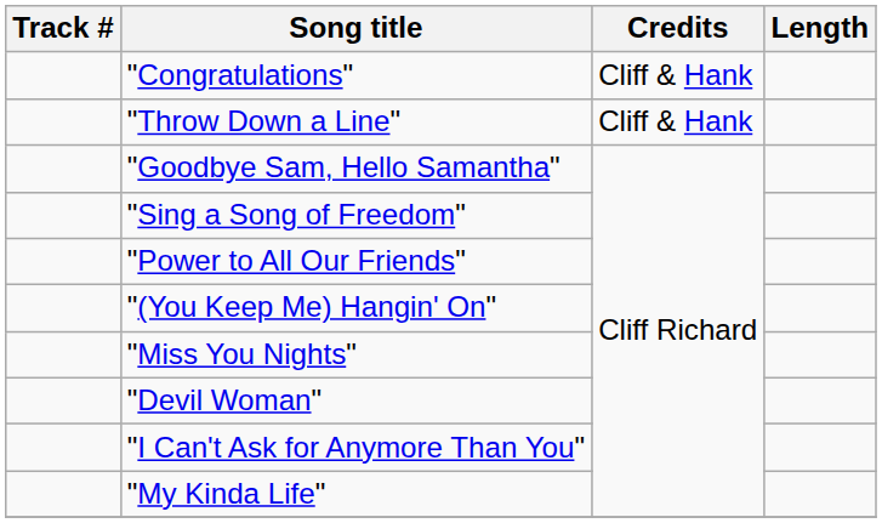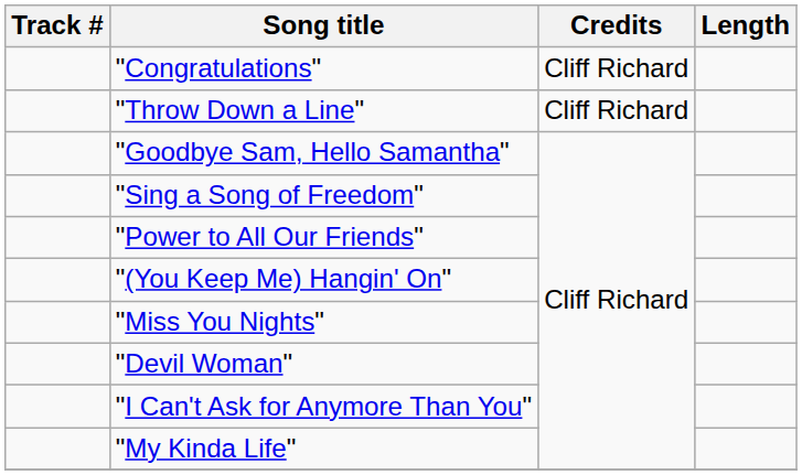 <table class="wikitable">
 <tr>
 <th>Track #</th>
 <th>Song title</th>
 <th>Credits</th>
 <th>Length</th>
 </tr>
 <tr>
 <td></td>
 <td>"<a href='#'>Congratulations</a>"</td>
-<td>Cliff & <a href='#'>Hank</a></td>
+<td>Cliff Richard</td>
 <td></td>
 </tr>
 <tr>
 <td></td>
 <td>"<a href='#'>Throw Down a Line</a>"</td>
-<td>Cliff & <a href='#'>Hank</a></td>
+<td>Cliff Richard</td>
 <td></td>
 </tr>
 <tr>
 <td></td>
 <td>"<a href='#'>Goodbye Sam, Hello Samantha</a>"</td>
 <td rowspan="8">Cliff Richard</td>
 <td></td>
 </tr>
 <tr>
 <td></td>
 <td>"<a href='#'>Sing a Song of Freedom</a>"</td>
 <td></td>
 </tr>
 <tr>
 <td></td>
 <td>"<a href='#'>Power to All Our Friends</a>"</td>
 <td></td>
 </tr>
 <tr>
 <td></td>
 <td>"<a href='#'>(You Keep Me) Hangin' On</a>"</td>
 <td></td>
 </tr>
 <tr>
 <td></td>
 <td>"<a href='#'>Miss You Nights</a>"</td>
 <td></td>
 </tr>
 <tr>
 <td></td>
 <td>"<a href='#'>Devil Woman</a>"</td>
 <td></td>
 </tr>
 <tr>
 <td></td>
 <td>"<a href='#'>I Can't Ask for Anymore Than You</a>"</td>
 <td></td>
 </tr>
 <tr>
 <td></td>
 <td>"<a href='#'>My Kinda Life</a>"</td>
 <td></td>
 </tr>
 <tr>
 </tr>
 </table>
